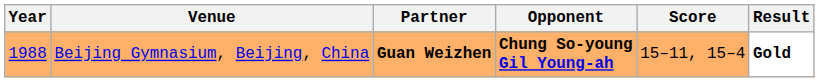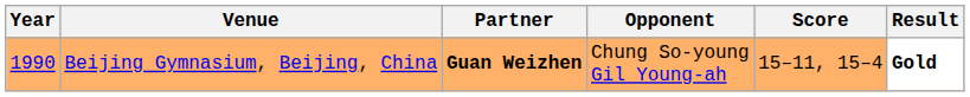 <table class="sortable wikitable" style="font-size: 90%;">
 <tr>
 <th>Year</th>
 <th>Venue</th>
 <th>Partner</th>
 <th>Opponent</th>
 <th>Score</th>
 <th>Result</th>
 </tr>
 <tr style="background:#FFB069">
-<td align="center"><a href='#'>1988</a></td>
+<td align="center"><a href='#'>1990</a></td>
 <td align="left"><a href='#'>Beijing Gymnasium</a>, <a href='#'>Beijing</a>, <a href='#'>China</a></td>
 <td align="left"><strong> Guan Weizhen</strong></td>
-<td align="left"><strong> Chung So-young<br> <a href='#'>Gil Young-ah</a></strong></td>
+<td align="left"> Chung So-young<br> <a href='#'>Gil Young-ah</a></td>
 <td align="left">15–11, 15–4</td>
 <td style="text-align:left; background: white"> <strong>Gold</strong></td>
 </tr>
 </table>
